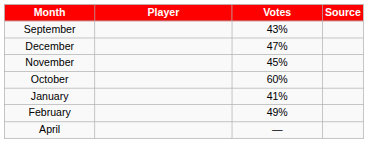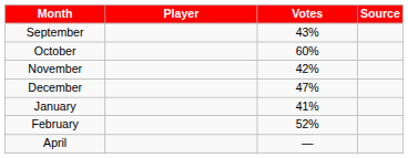 <table class="wikitable" style="text-align:center;">
 <tr>
 <th style="background:#FF0000; color:white;">Month</th>
 <th style="background:#FF0000; color:white;">Player</th>
 <th style="background:#FF0000; color:white;">Votes</th>
 <th style="background:#FF0000; color:white;">Source</th>
 </tr>
 <tr>
 <td style="width:130px;">September</td>
 <td style="width:200px;"></td>
 <td style="width:130px;">43%</td>
 <td style="width:25px;"></td>
 </tr>
 <tr>
-<td style="width:130px;">December</td>
+<td style="width:130px;">October</td>
 <td style="width:200px;"></td>
-<td style="width:130px;">47%</td>
+<td style="width:130px;">60%</td>
 <td style="width:25px;"></td>
 </tr>
 <tr>
 <td style="width:130px;">November</td>
 <td style="width:200px;"></td>
-<td style="width:130px;">45%</td>
+<td style="width:130px;">42%</td>
 <td style="width:25px;"></td>
 </tr>
 <tr>
-<td style="width:130px;">October</td>
+<td style="width:130px;">December</td>
 <td style="width:200px;"></td>
-<td style="width:130px;">60%</td>
+<td style="width:130px;">47%</td>
 <td style="width:25px;"></td>
 </tr>
 <tr>
 <td style="width:130px;">January</td>
 <td style="width:200px;"></td>
 <td style="width:130px;">41%</td>
 <td style="width:25px;"></td>
 </tr>
 <tr>
 <td style="width:130px;">February</td>
 <td style="width:200px;"></td>
-<td style="width:130px;">49%</td>
+<td style="width:130px;">52%</td>
 <td style="width:25px;"></td>
 </tr>
 <tr>
 <td style="width:130px;">April</td>
 <td style="width:200px;"></td>
 <td style="width:130px;">—</td>
 <td style="width:25px;"></td>
 </tr>
 </table>
